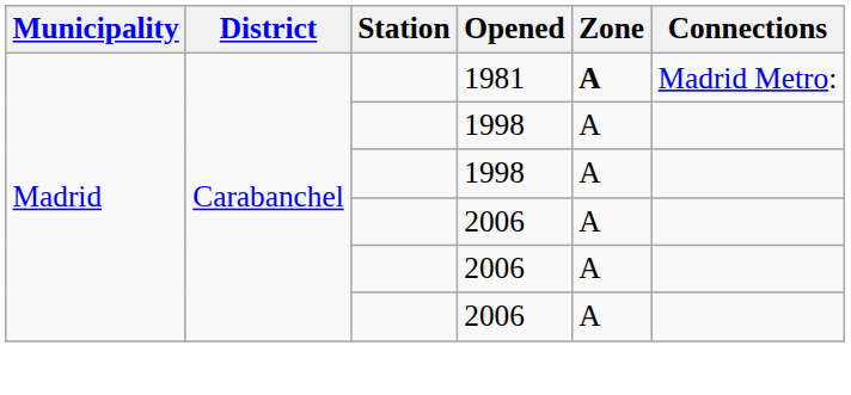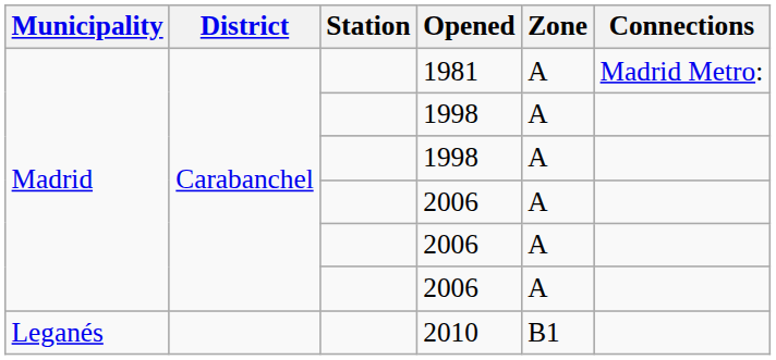 <table class=wikitable>
 <tr>
 <th><a href='#'>Municipality</a></th>
 <th><a href='#'>District</a></th>
 <th>Station</th>
 <th>Opened</th>
 <th>Zone</th>
 <th>Connections</th>
 </tr>
 <tr>
 <td rowspan=6><a href='#'>Madrid</a></td>
 <td rowspan=6><a href='#'>Carabanchel</a></td>
 <td> </td>
 <td>1981</td>
-<td><strong>A</strong></td>
+<td>A</td>
 <td><a href='#'>Madrid Metro</a>: </td>
 </tr>
 <tr>
 <td> </td>
 <td>1998</td>
 <td>A</td>
 <td></td>
 </tr>
 <tr>
 <td> </td>
 <td>1998</td>
 <td>A</td>
 <td></td>
 </tr>
 <tr>
 <td> </td>
 <td>2006</td>
 <td>A</td>
 <td></td>
 </tr>
 <tr>
 <td> </td>
 <td>2006</td>
 <td>A</td>
 <td></td>
 </tr>
 <tr>
 <td> </td>
 <td>2006</td>
 <td>A</td>
 <td></td>
 </tr>
+<tr>
+<td><a href='#'>Leganés</a></td>
+<td></td>
+<td> </td>
+<td>2010</td>
+<td>B1</td>
+<td></td>
+</tr>
 </table>
